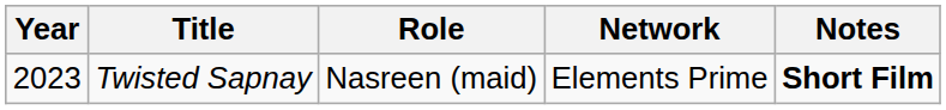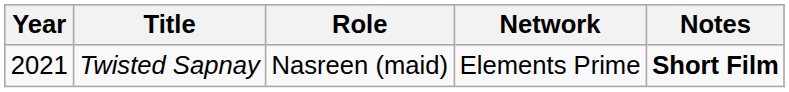 <table class="wikitable">
 <tr>
 <th>Year</th>
 <th>Title</th>
 <th>Role</th>
 <th>Network</th>
 <th>Notes</th>
 </tr>
 <tr>
-<td>2023</td>
+<td>2021</td>
 <td><em>Twisted Sapnay</em></td>
 <td>Nasreen (maid)</td>
 <td>Elements Prime</td>
 <td><strong>Short Film</strong></td>
 </tr>
 </table>
